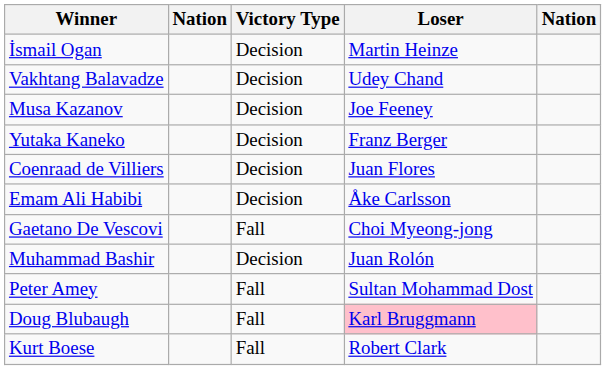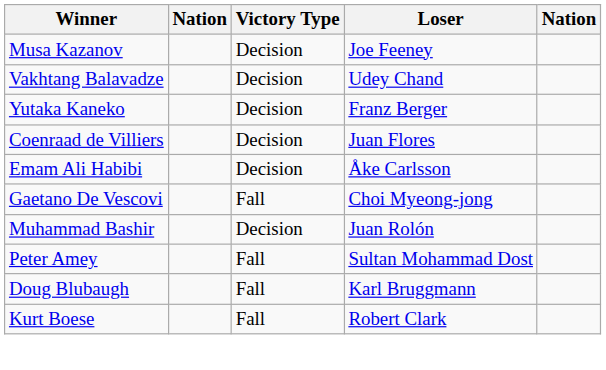 <table class="wikitable sortable" style="text-align:left;">
 <tr>
 <th>Winner</th>
 <th>Nation</th>
 <th>Victory Type</th>
 <th>Loser</th>
 <th>Nation</th>
 </tr>
 <tr>
-<td><a href='#'>İsmail Ogan</a></td>
+<td><a href='#'>Musa Kazanov</a></td>
 <td></td>
 <td>Decision</td>
-<td><a href='#'>Martin Heinze</a></td>
+<td><a href='#'>Joe Feeney</a></td>
 <td></td>
 </tr>
 <tr>
 <td><a href='#'>Vakhtang Balavadze</a></td>
 <td></td>
 <td>Decision</td>
 <td><a href='#'>Udey Chand</a></td>
-<td></td>
-</tr>
-<tr>
-<td><a href='#'>Musa Kazanov</a></td>
-<td></td>
-<td>Decision</td>
-<td><a href='#'>Joe Feeney</a></td>
 <td></td>
 </tr>
 <tr>
 <td><a href='#'>Yutaka Kaneko</a></td>
 <td></td>
 <td>Decision</td>
 <td><a href='#'>Franz Berger</a></td>
 <td></td>
 </tr>
 <tr>
 <td><a href='#'>Coenraad de Villiers</a></td>
 <td></td>
 <td>Decision</td>
 <td><a href='#'>Juan Flores</a></td>
 <td></td>
 </tr>
 <tr>
 <td><a href='#'>Emam Ali Habibi</a></td>
 <td></td>
 <td>Decision</td>
 <td><a href='#'>Åke Carlsson</a></td>
 <td></td>
 </tr>
 <tr>
 <td><a href='#'>Gaetano De Vescovi</a></td>
 <td></td>
 <td>Fall</td>
 <td><a href='#'>Choi Myeong-jong</a></td>
 <td></td>
 </tr>
 <tr>
 <td><a href='#'>Muhammad Bashir</a></td>
 <td></td>
 <td>Decision</td>
 <td><a href='#'>Juan Rolón</a></td>
 <td></td>
 </tr>
 <tr>
 <td><a href='#'>Peter Amey</a></td>
 <td></td>
 <td>Fall</td>
 <td><a href='#'>Sultan Mohammad Dost</a></td>
 <td></td>
 </tr>
 <tr>
 <td><a href='#'>Doug Blubaugh</a></td>
 <td></td>
 <td>Fall</td>
-<td style="background: pink;"><a href='#'>Karl Bruggmann</a></td>
+<td><a href='#'>Karl Bruggmann</a></td>
 <td></td>
 </tr>
 <tr>
 <td><a href='#'>Kurt Boese</a></td>
 <td></td>
 <td>Fall</td>
 <td><a href='#'>Robert Clark</a></td>
 <td></td>
 </tr>
 </table>
